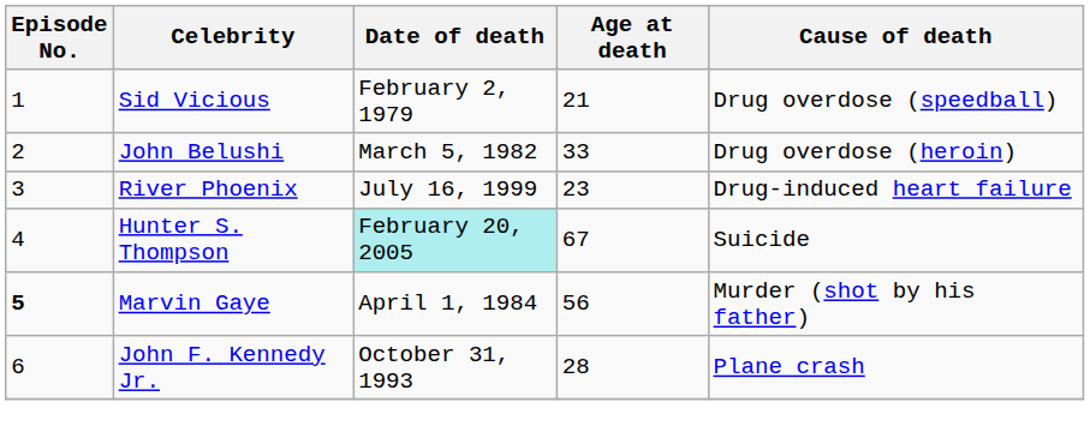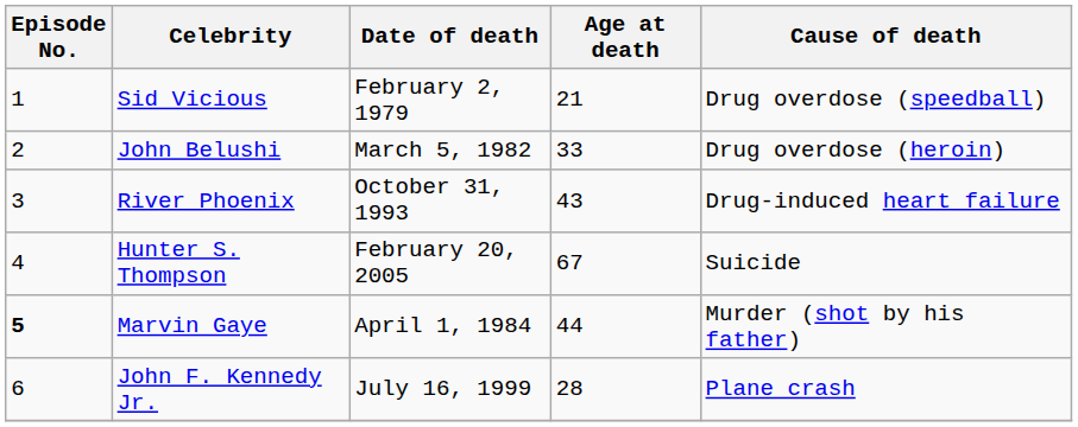 <table class="wikitable">
 <tr>
 <th style="width:4em;"><strong>Episode<br>No.</strong></th>
 <th style="width:12em;"><strong>Celebrity</strong></th>
 <th style="width:10em;"><strong>Date of death</strong></th>
 <th style="width:7.5em;"><strong>Age at death</strong></th>
 <th style="width:20em;"><strong>Cause of death</strong></th>
 </tr>
 <tr>
 <td>1</td>
 <td><a href='#'>Sid Vicious</a></td>
 <td>February 2, 1979</td>
 <td>21</td>
 <td>Drug overdose (<a href='#'>speedball</a>)</td>
 </tr>
 <tr>
 <td>2</td>
 <td><a href='#'>John Belushi</a></td>
 <td>March 5, 1982</td>
 <td>33</td>
 <td>Drug overdose (<a href='#'>heroin</a>)</td>
 </tr>
 <tr>
 <td>3</td>
 <td><a href='#'>River Phoenix</a></td>
-<td>July 16, 1999</td>
-<td>23</td>
+<td>October 31, 1993</td>
+<td>43</td>
 <td>Drug-induced <a href='#'>heart failure</a></td>
 </tr>
 <tr>
 <td>4</td>
 <td><a href='#'>Hunter S. Thompson</a></td>
-<td style="background: paleturquoise;">February 20, 2005</td>
+<td>February 20, 2005</td>
 <td>67</td>
 <td>Suicide</td>
 </tr>
 <tr>
 <td><strong>5</strong></td>
 <td><a href='#'>Marvin Gaye</a></td>
 <td>April 1, 1984</td>
-<td>56</td>
+<td>44</td>
 <td>Murder (<a href='#'>shot</a> by his <a href='#'>father</a>)</td>
 </tr>
 <tr>
 <td>6</td>
 <td><a href='#'>John F. Kennedy Jr.</a></td>
-<td>October 31, 1993</td>
+<td>July 16, 1999</td>
 <td>28</td>
 <td><a href='#'>Plane crash</a></td>
 </tr>
 <tr>
 </tr>
 </table>
